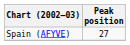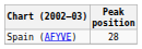 <table class="wikitable sortable">
 <tr>
 <th align="center">Chart (2002–03)</th>
 <th align="center">Peak<br>position</th>
 </tr>
 <tr>
 <td>Spain (<a href='#'>AFYVE</a>)</td>
-<td align="center">27</td>
+<td align="center">28</td>
 </tr>
 <tr>
 </tr>
 </table>
